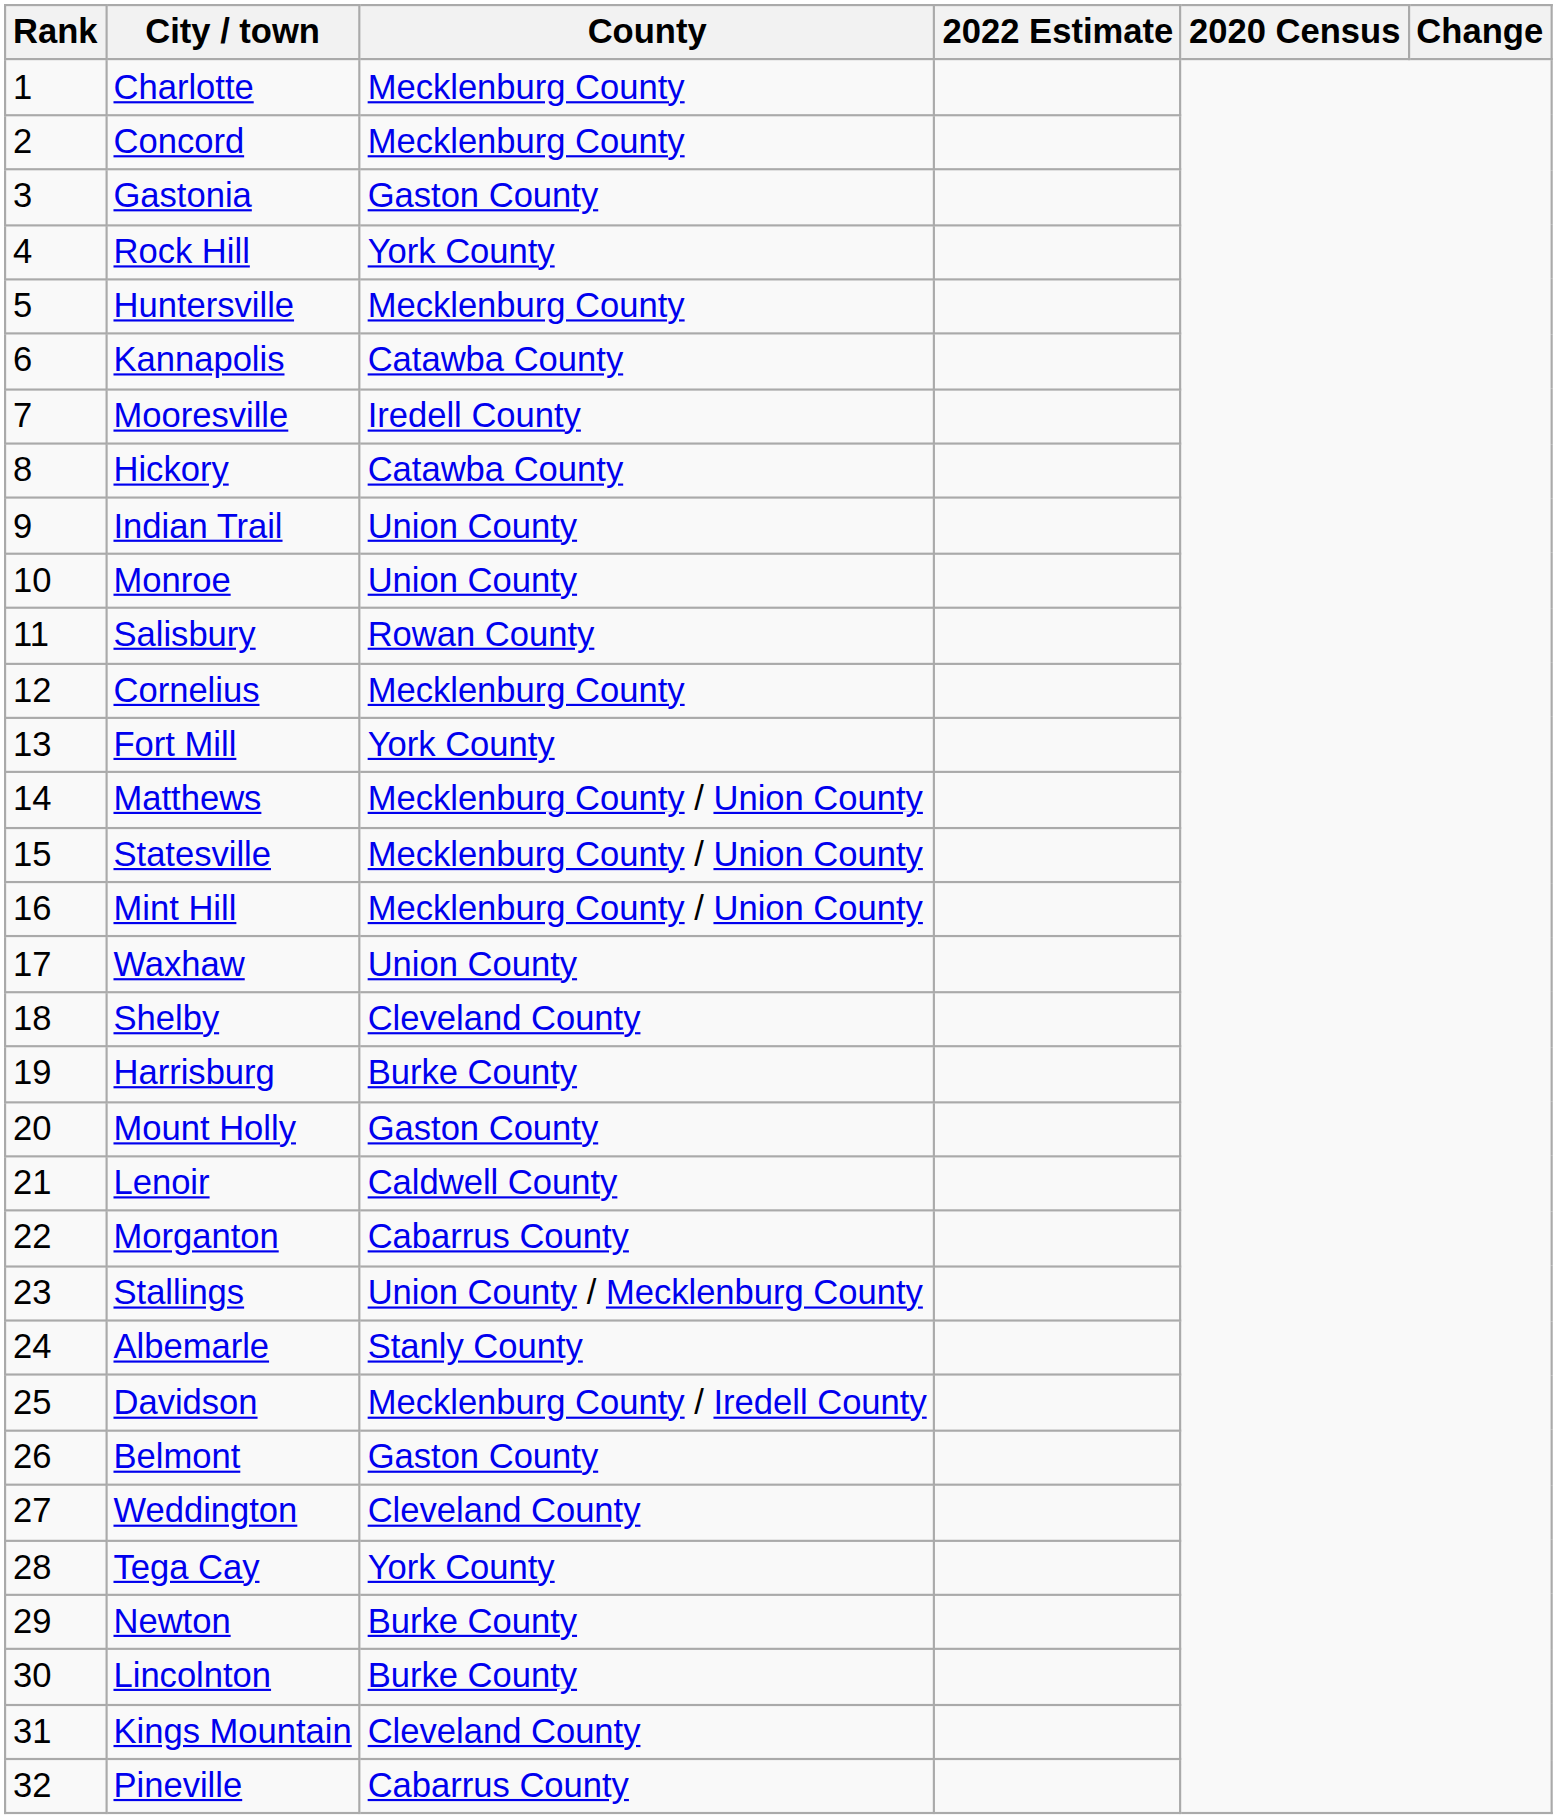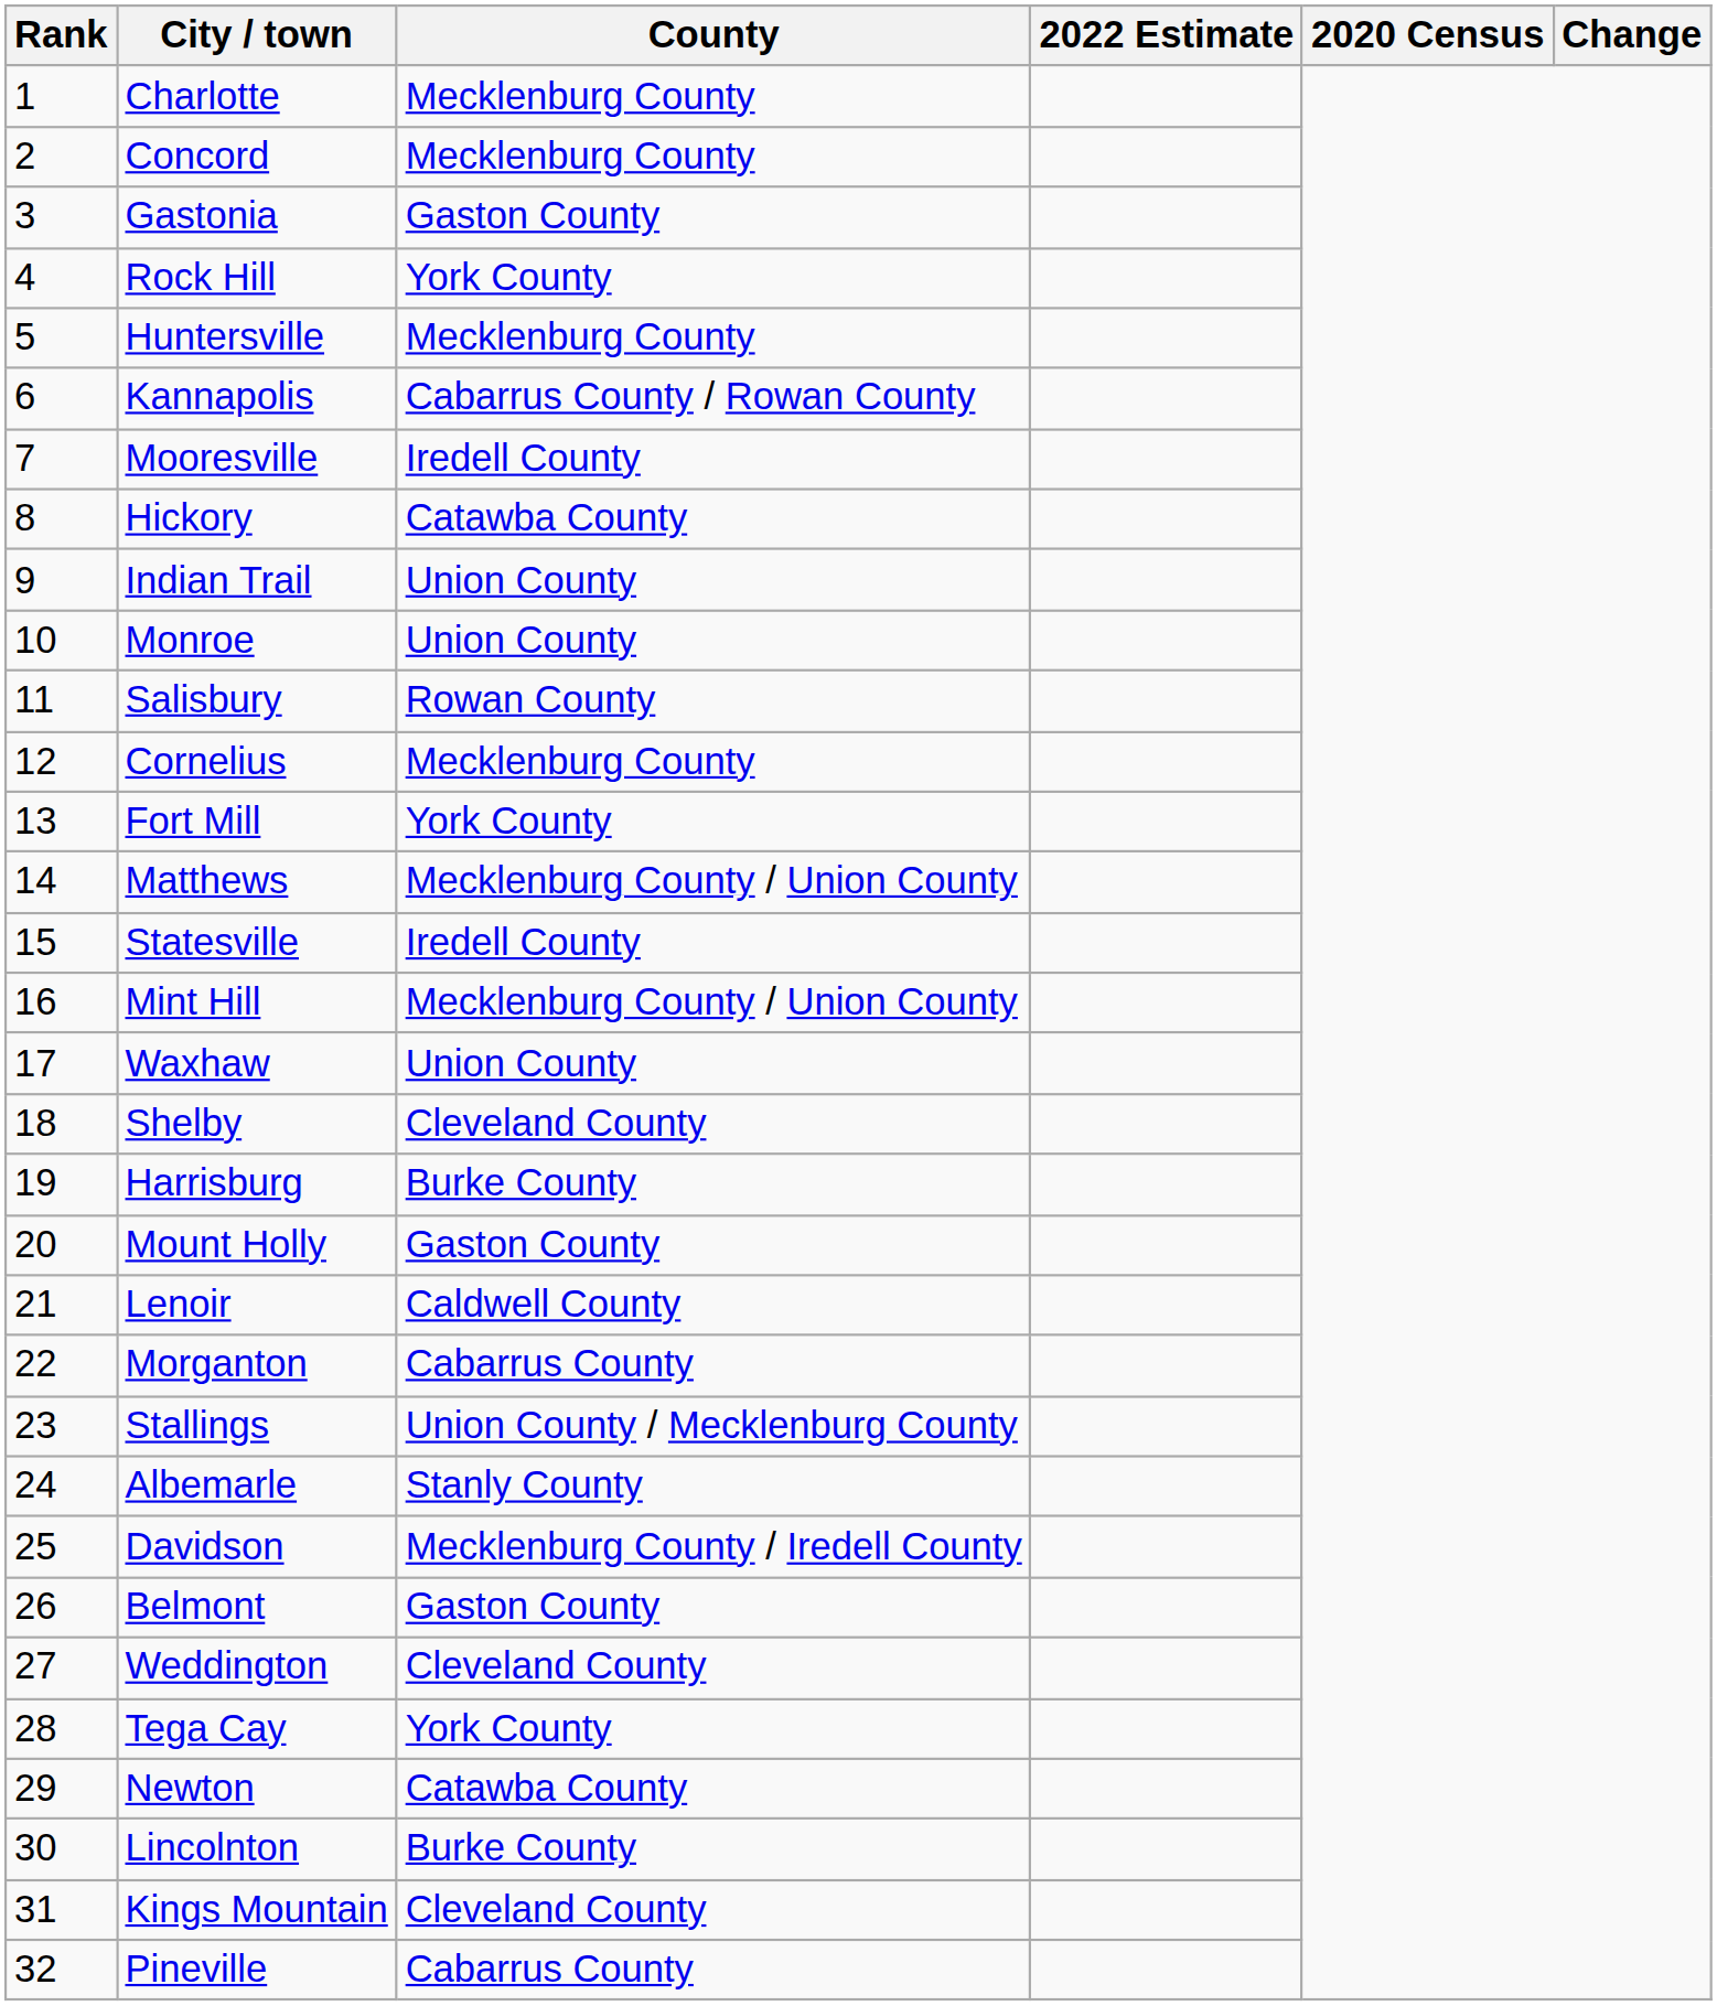 <table class="wikitable sortable">
 <tr>
 <th>Rank</th>
 <th>City / town</th>
 <th>County</th>
 <th>2022 Estimate</th>
 <th>2020 Census</th>
 <th>Change</th>
 </tr>
 <tr>
 <td>1</td>
 <td><a href='#'>Charlotte</a></td>
 <td><a href='#'>Mecklenburg County</a></td>
 <td></td>
 </tr>
 <tr>
 <td>2</td>
 <td><a href='#'>Concord</a></td>
 <td><a href='#'>Mecklenburg County</a></td>
 <td></td>
 </tr>
 <tr>
 <td>3</td>
 <td><a href='#'>Gastonia</a></td>
 <td><a href='#'>Gaston County</a></td>
 <td></td>
 </tr>
 <tr>
 <td>4</td>
 <td><a href='#'>Rock Hill</a></td>
 <td><a href='#'>York County</a></td>
 <td></td>
 </tr>
 <tr>
 <td>5</td>
 <td><a href='#'>Huntersville</a></td>
 <td><a href='#'>Mecklenburg County</a></td>
 <td></td>
 </tr>
 <tr>
 <td>6</td>
 <td><a href='#'>Kannapolis</a></td>
-<td><a href='#'>Catawba County</a></td>
+<td><a href='#'>Cabarrus County</a> / <a href='#'>Rowan County</a></td>
 <td></td>
 </tr>
 <tr>
 <td>7</td>
 <td><a href='#'>Mooresville</a></td>
 <td><a href='#'>Iredell County</a></td>
 <td></td>
 </tr>
 <tr>
 <td>8</td>
 <td><a href='#'>Hickory</a></td>
 <td><a href='#'>Catawba County</a></td>
 <td></td>
 </tr>
 <tr>
 <td>9</td>
 <td><a href='#'>Indian Trail</a></td>
 <td><a href='#'>Union County</a></td>
 <td></td>
 </tr>
 <tr>
 <td>10</td>
 <td><a href='#'>Monroe</a></td>
 <td><a href='#'>Union County</a></td>
 <td></td>
 </tr>
 <tr>
 <td>11</td>
 <td><a href='#'>Salisbury</a></td>
 <td><a href='#'>Rowan County</a></td>
 <td></td>
 </tr>
 <tr>
 <td>12</td>
 <td><a href='#'>Cornelius</a></td>
 <td><a href='#'>Mecklenburg County</a></td>
 <td></td>
 </tr>
 <tr>
 <td>13</td>
 <td><a href='#'>Fort Mill</a></td>
 <td><a href='#'>York County</a></td>
 <td></td>
 </tr>
 <tr>
 <td>14</td>
 <td><a href='#'>Matthews</a></td>
 <td><a href='#'>Mecklenburg County</a> / <a href='#'>Union County</a></td>
 <td></td>
 </tr>
 <tr>
 <td>15</td>
 <td><a href='#'>Statesville</a></td>
-<td><a href='#'>Mecklenburg County</a> / <a href='#'>Union County</a></td>
+<td><a href='#'>Iredell County</a></td>
 <td></td>
 </tr>
 <tr>
 <td>16</td>
 <td><a href='#'>Mint Hill</a></td>
 <td><a href='#'>Mecklenburg County</a> / <a href='#'>Union County</a></td>
 <td></td>
 </tr>
 <tr>
 <td>17</td>
 <td><a href='#'>Waxhaw</a></td>
 <td><a href='#'>Union County</a></td>
 <td></td>
 </tr>
 <tr>
 <td>18</td>
 <td><a href='#'>Shelby</a></td>
 <td><a href='#'>Cleveland County</a></td>
 <td></td>
 </tr>
 <tr>
 <td>19</td>
 <td><a href='#'>Harrisburg</a></td>
 <td><a href='#'>Burke County</a></td>
 <td></td>
 </tr>
 <tr>
 <td>20</td>
 <td><a href='#'>Mount Holly</a></td>
 <td><a href='#'>Gaston County</a></td>
 <td></td>
 </tr>
 <tr>
 <td>21</td>
 <td><a href='#'>Lenoir</a></td>
 <td><a href='#'>Caldwell County</a></td>
 <td></td>
 </tr>
 <tr>
 <td>22</td>
 <td><a href='#'>Morganton</a></td>
 <td><a href='#'>Cabarrus County</a></td>
 <td></td>
 </tr>
 <tr>
 <td>23</td>
 <td><a href='#'>Stallings</a></td>
 <td><a href='#'>Union County</a> / <a href='#'>Mecklenburg County</a></td>
 <td></td>
 </tr>
 <tr>
 <td>24</td>
 <td><a href='#'>Albemarle</a></td>
 <td><a href='#'>Stanly County</a></td>
 <td></td>
 </tr>
 <tr>
 <td>25</td>
 <td><a href='#'>Davidson</a></td>
 <td><a href='#'>Mecklenburg County</a> / <a href='#'>Iredell County</a></td>
 <td></td>
 </tr>
 <tr>
 <td>26</td>
 <td><a href='#'>Belmont</a></td>
 <td><a href='#'>Gaston County</a></td>
 <td></td>
 </tr>
 <tr>
 <td>27</td>
 <td><a href='#'>Weddington</a></td>
 <td><a href='#'>Cleveland County</a></td>
 <td></td>
 </tr>
 <tr>
 <td>28</td>
 <td><a href='#'>Tega Cay</a></td>
 <td><a href='#'>York County</a></td>
 <td></td>
 </tr>
 <tr>
 <td>29</td>
 <td><a href='#'>Newton</a></td>
-<td><a href='#'>Burke County</a></td>
+<td><a href='#'>Catawba County</a></td>
 <td></td>
 </tr>
 <tr>
 <td>30</td>
 <td><a href='#'>Lincolnton</a></td>
 <td><a href='#'>Burke County</a></td>
 <td></td>
 </tr>
 <tr>
 <td>31</td>
 <td><a href='#'>Kings Mountain</a></td>
 <td><a href='#'>Cleveland County</a></td>
 <td></td>
 </tr>
 <tr>
 <td>32</td>
 <td><a href='#'>Pineville</a></td>
 <td><a href='#'>Cabarrus County</a></td>
 <td></td>
 </tr>
 </table>
